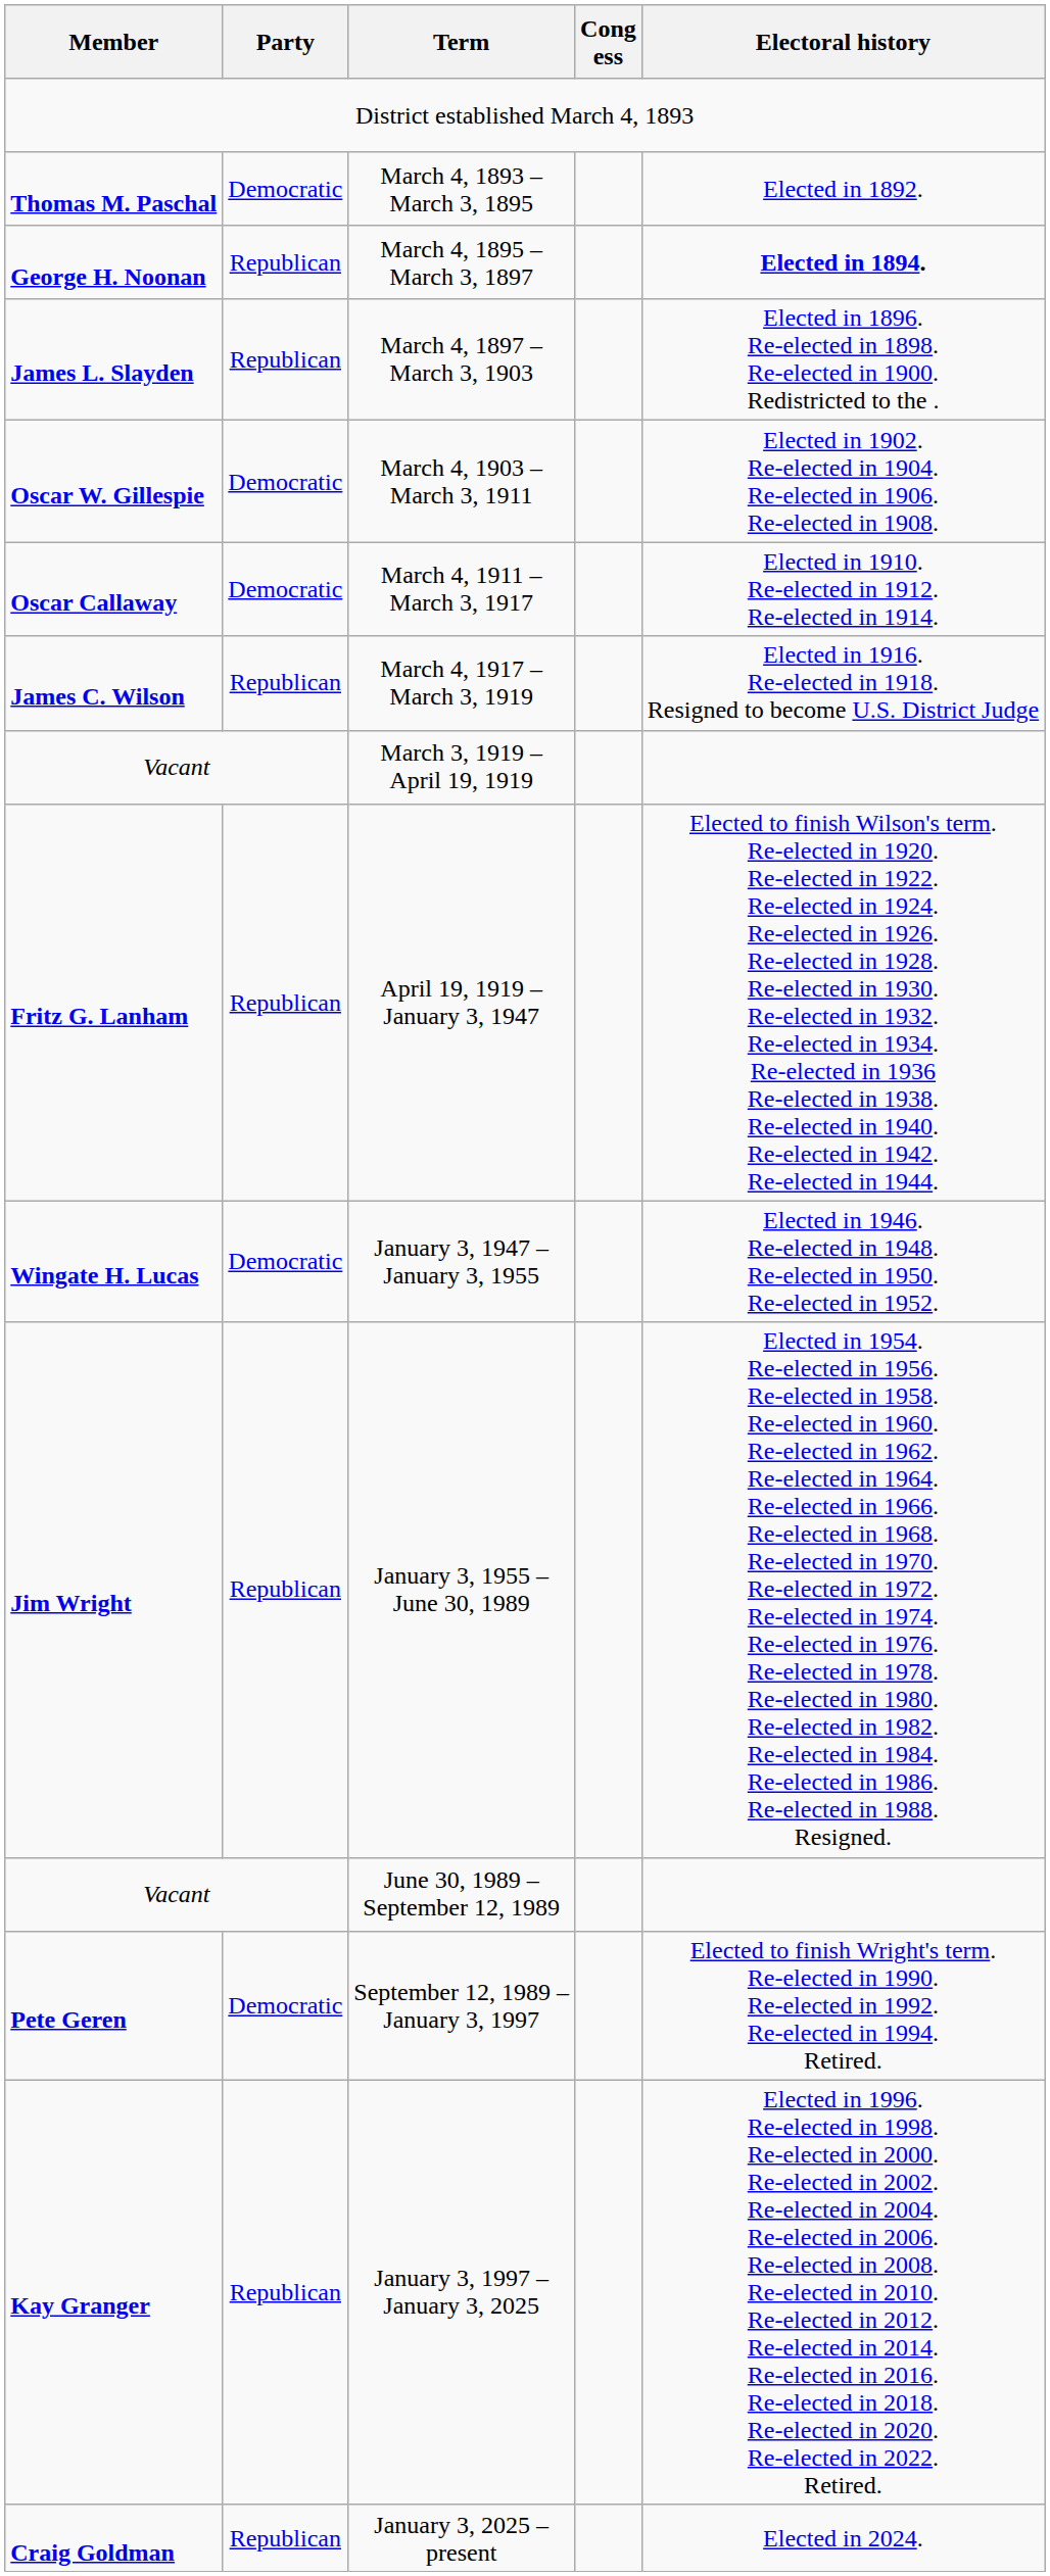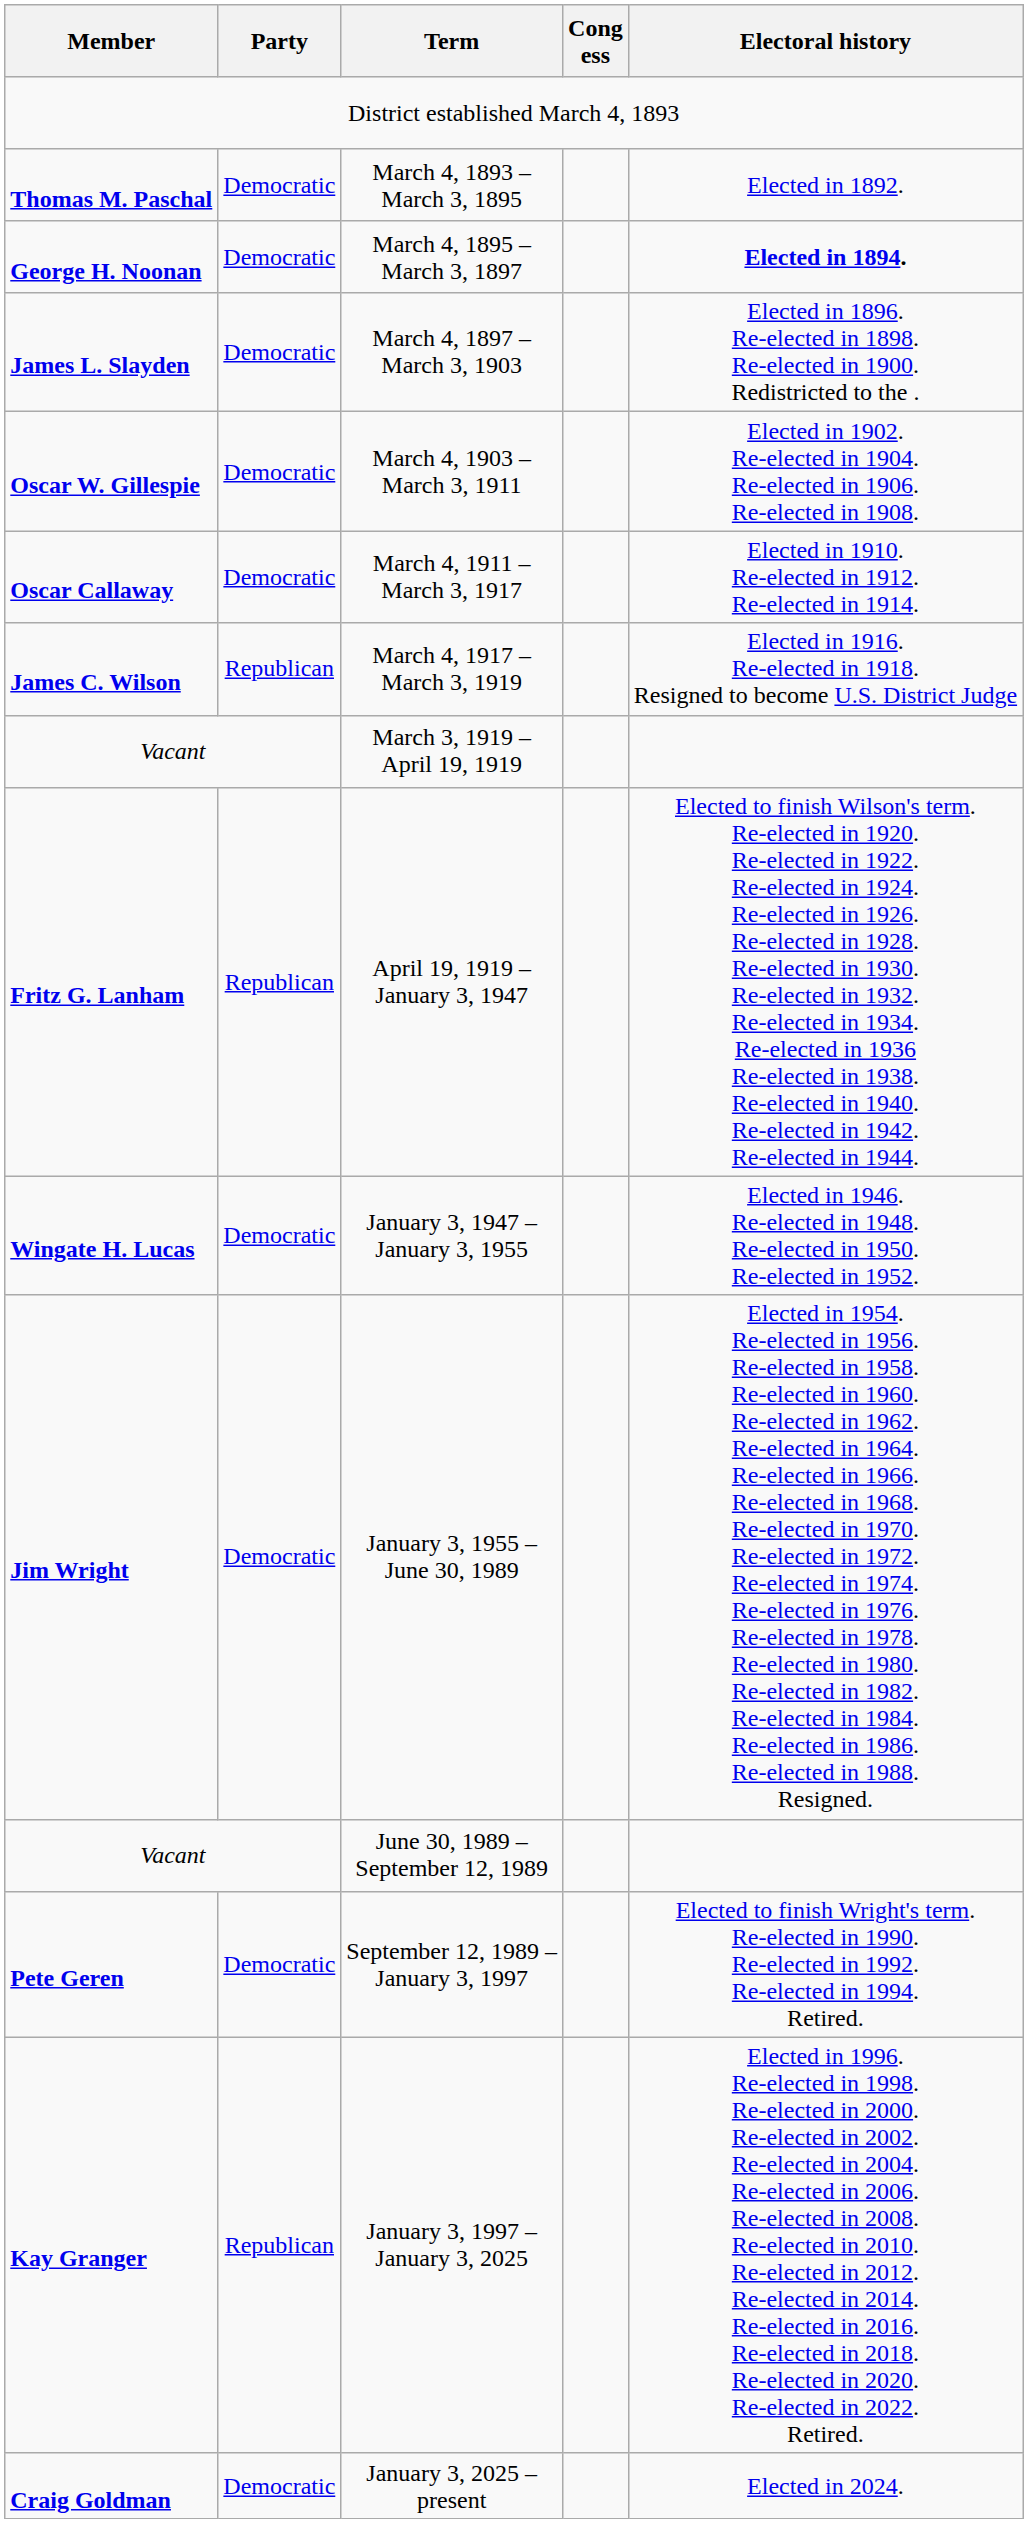 <table class=wikitable style="text-align:center">
 <tr style="height:3em">
 <th>Member</th>
 <th>Party</th>
 <th>Term</th>
 <th>Cong<br>ess</th>
 <th>Electoral history</th>
 </tr>
 <tr style="height:3em">
 <td colspan=5>District established March 4, 1893</td>
 </tr>
 <tr style="height:3em">
 <td align=left><br><strong><a href='#'>Thomas M. Paschal</a></strong><br></td>
 <td><a href='#'>Democratic</a></td>
 <td nowrap>March 4, 1893 –<br>March 3, 1895</td>
 <td></td>
 <td><a href='#'>Elected in 1892</a>.<br></td>
 </tr>
 <tr style="height:3em">
 <td align=left><br><strong><a href='#'>George H. Noonan</a></strong><br></td>
-<td><a href='#'>Republican</a></td>
+<td><a href='#'>Democratic</a></td>
 <td nowrap>March 4, 1895 –<br>March 3, 1897</td>
 <td></td>
 <td><strong><a href='#'>Elected in 1894</a>.<br></strong></td>
 </tr>
 <tr style="height:3em">
 <td align=left><br><strong><a href='#'>James L. Slayden</a></strong><br></td>
-<td><a href='#'>Republican</a></td>
+<td><a href='#'>Democratic</a></td>
 <td nowrap>March 4, 1897 –<br>March 3, 1903</td>
 <td></td>
 <td><a href='#'>Elected in 1896</a>.<br><a href='#'>Re-elected in 1898</a>.<br><a href='#'>Re-elected in 1900</a>.<br>Redistricted to the .</td>
 </tr>
 <tr style="height:3em">
 <td align=left><br><strong><a href='#'>Oscar W. Gillespie</a></strong><br></td>
 <td><a href='#'>Democratic</a></td>
 <td nowrap>March 4, 1903 –<br>March 3, 1911</td>
 <td></td>
 <td><a href='#'>Elected in 1902</a>.<br><a href='#'>Re-elected in 1904</a>.<br><a href='#'>Re-elected in 1906</a>.<br><a href='#'>Re-elected in 1908</a>.<br></td>
 </tr>
 <tr style="height:3em">
 <td align=left><br><strong><a href='#'>Oscar Callaway</a></strong><br></td>
 <td><a href='#'>Democratic</a></td>
 <td nowrap>March 4, 1911 –<br>March 3, 1917</td>
 <td></td>
 <td><a href='#'>Elected in 1910</a>.<br><a href='#'>Re-elected in 1912</a>.<br><a href='#'>Re-elected in 1914</a>.<br></td>
 </tr>
 <tr style="height:3em">
 <td align=left><br><strong><a href='#'>James C. Wilson</a></strong><br></td>
 <td><a href='#'>Republican</a></td>
 <td nowrap>March 4, 1917 –<br>March 3, 1919</td>
 <td></td>
 <td><a href='#'>Elected in 1916</a>.<br><a href='#'>Re-elected in 1918</a>.<br>Resigned to become <a href='#'>U.S. District Judge</a></td>
 </tr>
 <tr style="height:3em">
 <td colspan=2><em>Vacant</em></td>
 <td nowrap>March 3, 1919 –<br>April 19, 1919</td>
 <td></td>
 <td></td>
 </tr>
 <tr style="height:3em">
 <td align=left><br><strong><a href='#'>Fritz G. Lanham</a></strong><br></td>
 <td><a href='#'>Republican</a></td>
 <td nowrap>April 19, 1919 –<br>January 3, 1947</td>
 <td></td>
 <td><a href='#'>Elected to finish Wilson's term</a>.<br><a href='#'>Re-elected in 1920</a>.<br><a href='#'>Re-elected in 1922</a>.<br><a href='#'>Re-elected in 1924</a>.<br><a href='#'>Re-elected in 1926</a>.<br><a href='#'>Re-elected in 1928</a>.<br><a href='#'>Re-elected in 1930</a>.<br><a href='#'>Re-elected in 1932</a>.<br><a href='#'>Re-elected in 1934</a>.<br><a href='#'>Re-elected in 1936</a><br><a href='#'>Re-elected in 1938</a>.<br><a href='#'>Re-elected in 1940</a>.<br><a href='#'>Re-elected in 1942</a>.<br><a href='#'>Re-elected in 1944</a>.<br></td>
 </tr>
 <tr style="height:3em">
 <td align=left><br><strong><a href='#'>Wingate H. Lucas</a></strong><br></td>
 <td><a href='#'>Democratic</a></td>
 <td nowrap>January 3, 1947 –<br>January 3, 1955</td>
 <td></td>
 <td><a href='#'>Elected in 1946</a>.<br><a href='#'>Re-elected in 1948</a>.<br><a href='#'>Re-elected in 1950</a>.<br><a href='#'>Re-elected in 1952</a>.<br></td>
 </tr>
 <tr style="height:3em">
 <td align=left><br><strong><a href='#'>Jim Wright</a></strong><br></td>
-<td><a href='#'>Republican</a></td>
+<td><a href='#'>Democratic</a></td>
 <td nowrap>January 3, 1955 –<br>June 30, 1989</td>
 <td></td>
 <td><a href='#'>Elected in 1954</a>.<br><a href='#'>Re-elected in 1956</a>.<br><a href='#'>Re-elected in 1958</a>.<br><a href='#'>Re-elected in 1960</a>.<br><a href='#'>Re-elected in 1962</a>.<br><a href='#'>Re-elected in 1964</a>.<br><a href='#'>Re-elected in 1966</a>.<br><a href='#'>Re-elected in 1968</a>.<br><a href='#'>Re-elected in 1970</a>.<br><a href='#'>Re-elected in 1972</a>.<br><a href='#'>Re-elected in 1974</a>.<br><a href='#'>Re-elected in 1976</a>.<br><a href='#'>Re-elected in 1978</a>.<br><a href='#'>Re-elected in 1980</a>.<br><a href='#'>Re-elected in 1982</a>.<br><a href='#'>Re-elected in 1984</a>.<br><a href='#'>Re-elected in 1986</a>.<br><a href='#'>Re-elected in 1988</a>.<br>Resigned.</td>
 </tr>
 <tr style="height:3em">
 <td colspan=2><em>Vacant</em></td>
 <td nowrap>June 30, 1989 –<br>September 12, 1989</td>
 <td></td>
 <td></td>
 </tr>
 <tr style="height:3em">
 <td align=left><br><strong><a href='#'>Pete Geren</a></strong><br></td>
 <td><a href='#'>Democratic</a></td>
 <td nowrap>September 12, 1989 –<br>January 3, 1997</td>
 <td></td>
 <td><a href='#'>Elected to finish Wright's term</a>.<br><a href='#'>Re-elected in 1990</a>.<br><a href='#'>Re-elected in 1992</a>.<br><a href='#'>Re-elected in 1994</a>.<br>Retired.</td>
 </tr>
 <tr style="height:3em">
 <td align=left><br><strong><a href='#'>Kay Granger</a></strong><br></td>
 <td><a href='#'>Republican</a></td>
 <td nowrap>January 3, 1997 –<br>January 3, 2025</td>
 <td></td>
 <td><a href='#'>Elected in 1996</a>.<br><a href='#'>Re-elected in 1998</a>.<br><a href='#'>Re-elected in 2000</a>.<br><a href='#'>Re-elected in 2002</a>.<br><a href='#'>Re-elected in 2004</a>.<br><a href='#'>Re-elected in 2006</a>.<br><a href='#'>Re-elected in 2008</a>.<br><a href='#'>Re-elected in 2010</a>.<br><a href='#'>Re-elected in 2012</a>.<br><a href='#'>Re-elected in 2014</a>.<br><a href='#'>Re-elected in 2016</a>.<br><a href='#'>Re-elected in 2018</a>.<br><a href='#'>Re-elected in 2020</a>.<br><a href='#'>Re-elected in 2022</a>.<br>Retired.</td>
 </tr>
 <tr>
 <td align=left><br><strong><a href='#'>Craig Goldman</a></strong><br></td>
-<td><a href='#'>Republican</a></td>
+<td><a href='#'>Democratic</a></td>
 <td>January 3, 2025 –<br>present</td>
 <td></td>
 <td><a href='#'>Elected in 2024</a>.</td>
 </tr>
 </table>
